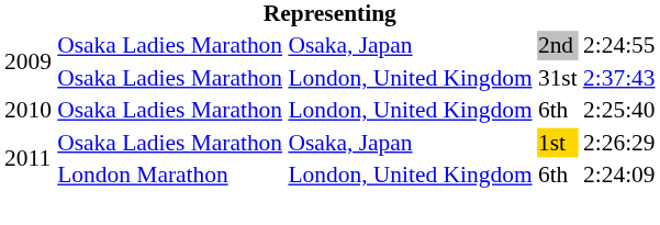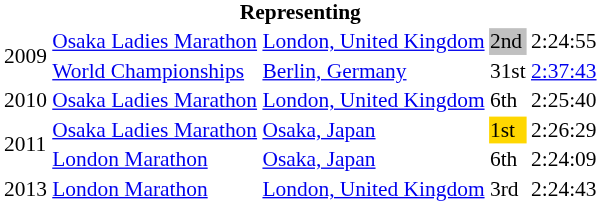 <table>
 <tr>
 <th colspan="5">Representing </th>
 </tr>
 <tr>
 <td rowspan=2>2009</td>
 <td><a href='#'>Osaka Ladies Marathon</a></td>
-<td><a href='#'>Osaka, Japan</a></td>
+<td><a href='#'>London, United Kingdom</a></td>
 <td bgcolor="silver">2nd</td>
 <td>2:24:55</td>
 </tr>
 <tr>
-<td><a href='#'>Osaka Ladies Marathon</a></td>
-<td><a href='#'>London, United Kingdom</a></td>
+<td><a href='#'>World Championships</a></td>
+<td><a href='#'>Berlin, Germany</a></td>
 <td>31st</td>
 <td><a href='#'>2:37:43</a></td>
 </tr>
 <tr>
 <td>2010</td>
 <td><a href='#'>Osaka Ladies Marathon</a></td>
 <td><a href='#'>London, United Kingdom</a></td>
 <td>6th</td>
 <td>2:25:40</td>
 </tr>
 <tr>
 <td rowspan=2>2011</td>
 <td><a href='#'>Osaka Ladies Marathon</a></td>
 <td><a href='#'>Osaka, Japan</a></td>
 <td bgcolor="gold">1st</td>
 <td>2:26:29</td>
 </tr>
 <tr>
 <td><a href='#'>London Marathon</a></td>
-<td><a href='#'>London, United Kingdom</a></td>
+<td><a href='#'>Osaka, Japan</a></td>
 <td>6th</td>
 <td>2:24:09</td>
 </tr>
 <tr>
+<td>2013</td>
+<td><a href='#'>London Marathon</a></td>
+<td><a href='#'>London, United Kingdom</a></td>
+<td>3rd</td>
+<td>2:24:43</td>
+</tr>
+<tr>
 </tr>
 </table>
